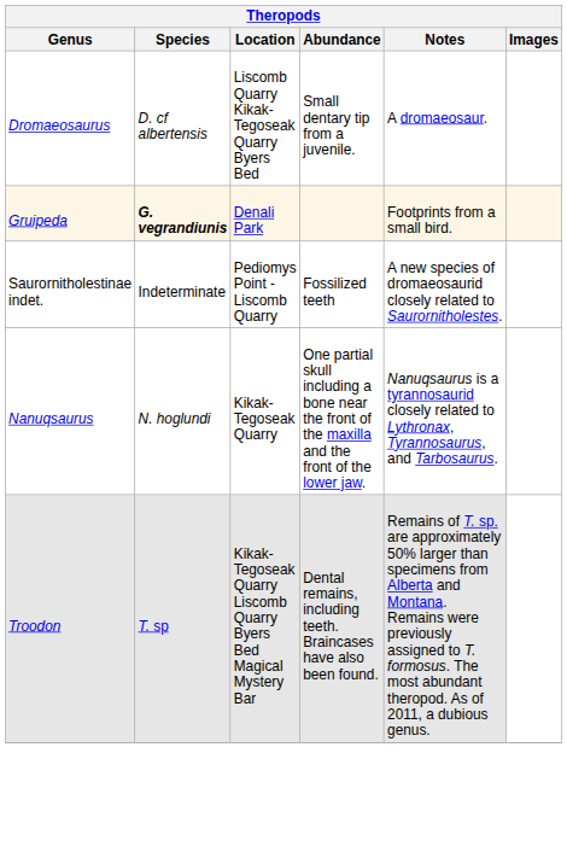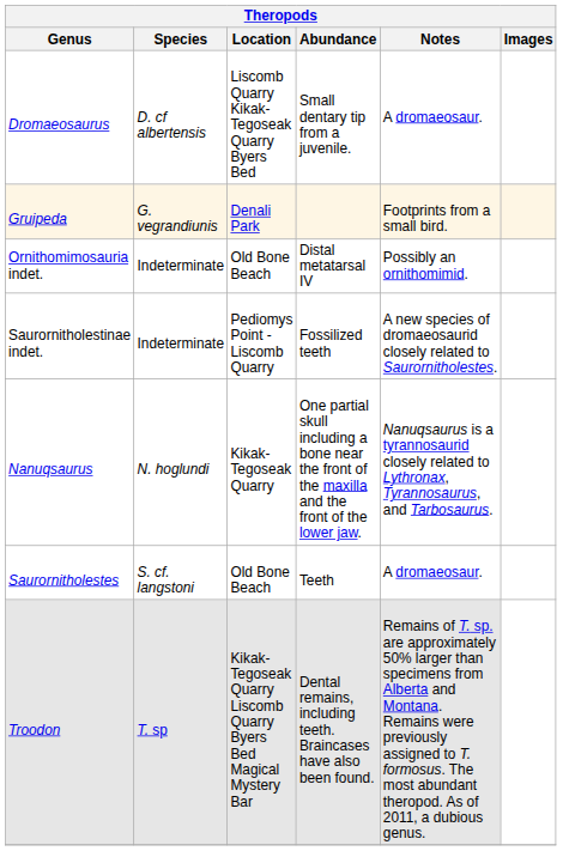 <table class="wikitable"  style="background:white">
 <tr>
 <th colspan="6" align="center"><strong><a href='#'>Theropods</a></strong></th>
 </tr>
 <tr>
 <th>Genus</th>
 <th>Species</th>
 <th>Location</th>
 <th>Abundance</th>
 <th>Notes</th>
 <th>Images</th>
 </tr>
 <tr>
 <td><br><em><a href='#'>Dromaeosaurus</a></em></td>
 <td><br><em>D. cf albertensis</em></td>
 <td><br>Liscomb Quarry<br>Kikak-Tegoseak Quarry<br>Byers Bed</td>
 <td><br>Small dentary tip from a juvenile.</td>
 <td>A <a href='#'>dromaeosaur</a>.</td>
 <td><br></td>
 </tr>
 <tr>
 <td style="background:#FEF6E4;"><br><em><a href='#'>Gruipeda</a></em></td>
-<td style="background:#FEF6E4;"><strong><br><em>G. vegrandiunis</em></strong></td>
+<td style="background:#FEF6E4;"><br><em>G. vegrandiunis</em></td>
 <td style="background:#FEF6E4;"><br><a href='#'>Denali Park</a></td>
 <td style="background:#FEF6E4;"></td>
 <td style="background:#FEF6E4;"><br>Footprints from a small bird.</td>
 <td style="background:#FEF6E4;"></td>
+</tr>
+<tr>
+<td><a href='#'>Ornithomimosauria</a> indet.</td>
+<td>Indeterminate</td>
+<td>Old Bone Beach</td>
+<td>Distal metatarsal IV</td>
+<td>Possibly an <a href='#'>ornithomimid</a>.</td>
+<td></td>
 </tr>
 <tr>
 <td><br>Saurornitholestinae indet.</td>
 <td><br>Indeterminate</td>
 <td><br>Pediomys Point - Liscomb Quarry</td>
 <td><br>Fossilized teeth</td>
 <td><br>A new species of dromaeosaurid closely related to <em><a href='#'>Saurornitholestes</a></em>.</td>
 <td><br></td>
 </tr>
 <tr>
 <td><br><em><a href='#'>Nanuqsaurus</a></em></td>
 <td><br><em>N. hoglundi</em></td>
 <td><br>Kikak-Tegoseak Quarry</td>
 <td><br>One partial skull including a bone near the front of the <a href='#'>maxilla</a> and the front of the <a href='#'>lower jaw</a>.</td>
 <td><br><em>Nanuqsaurus</em> is a <a href='#'>tyrannosaurid</a> closely related to <em><a href='#'>Lythronax</a></em>, <em><a href='#'>Tyrannosaurus</a></em>, and <em><a href='#'>Tarbosaurus</a></em>.</td>
 <td><br></td>
 </tr>
 <tr>
+<td><br><em><a href='#'>Saurornitholestes</a></em></td>
+<td><br><em>S. cf. langstoni</em></td>
+<td><br>Old Bone Beach</td>
+<td><br>Teeth</td>
+<td>A <a href='#'>dromaeosaur</a>.</td>
+<td><br></td>
+</tr>
+<tr>
 <td style="background:#E6E6E6;"><br><em><a href='#'>Troodon</a></em></td>
 <td style="background:#E6E6E6;"><br><a href='#'><em>T.</em> sp</a></td>
 <td style="background:#E6E6E6;"><br>Kikak-Tegoseak Quarry<br>Liscomb Quarry<br>Byers Bed<br>Magical Mystery Bar</td>
 <td style="background:#E6E6E6;"><br>Dental remains, including teeth. Braincases have also been found.</td>
 <td style="background:#E6E6E6;"><br>Remains of <a href='#'><em>T.</em> sp.</a> are approximately 50% larger than specimens from <a href='#'>Alberta</a> and <a href='#'>Montana</a>. Remains were previously assigned to <em>T. formosus</em>. The most abundant theropod. As of 2011, a dubious genus.</td>
 <td><br></td>
 </tr>
 <tr>
 </tr>
 </table>
